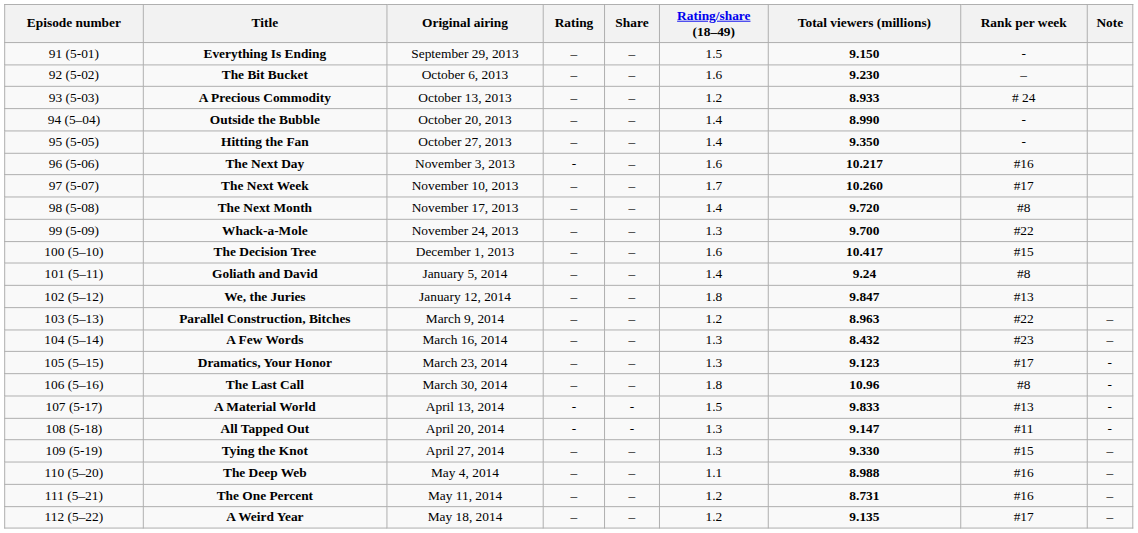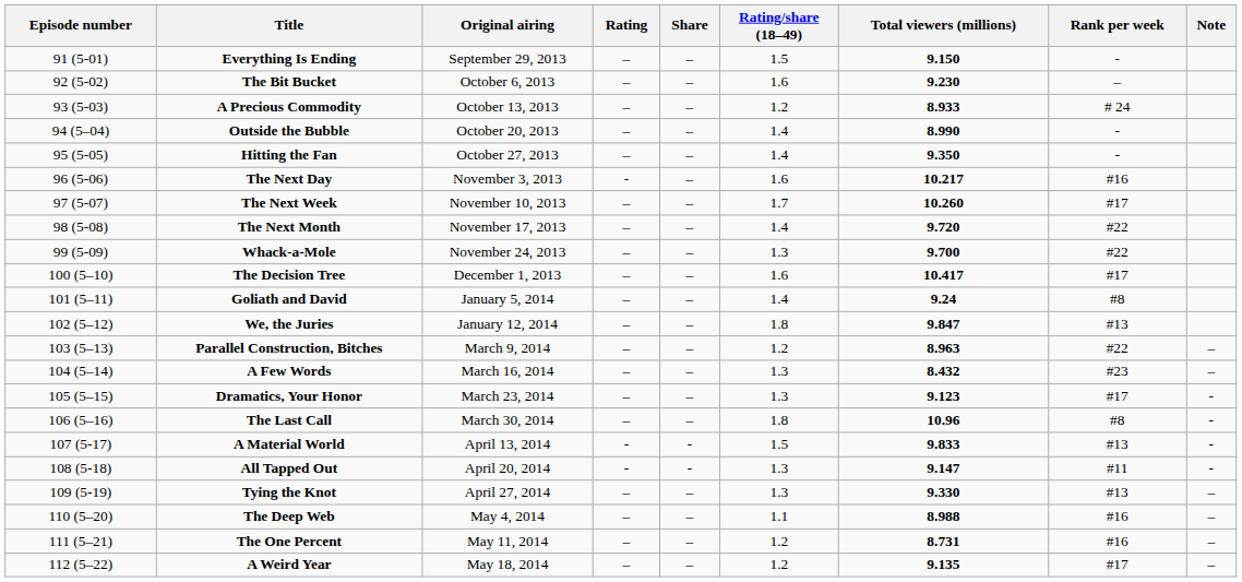 <table class="wikitable" style="font-size:90%; text-align:center; width: 96%; margin-left: auto; margin-right: auto;">
 <tr>
 <th>Episode number</th>
 <th>Title</th>
 <th>Original airing</th>
 <th>Rating</th>
 <th>Share</th>
 <th><a href='#'>Rating/share</a><br>(18–49)</th>
 <th>Total viewers (millions)</th>
 <th>Rank per week</th>
 <th>Note</th>
 </tr>
 <tr>
 <td>91 (5-01)</td>
 <td><strong>Everything Is Ending</strong></td>
 <td>September 29, 2013</td>
 <td>–</td>
 <td>–</td>
 <td>1.5</td>
 <td><strong>9.150</strong></td>
 <td>-</td>
 <td> </td>
 </tr>
 <tr>
 <td>92 (5-02)</td>
 <td><strong>The Bit Bucket</strong></td>
 <td>October 6, 2013</td>
 <td>–</td>
 <td>–</td>
 <td>1.6</td>
 <td><strong>9.230</strong></td>
 <td>–</td>
 <td> </td>
 </tr>
 <tr>
 <td>93 (5-03)</td>
 <td><strong>A Precious Commodity</strong></td>
 <td>October 13, 2013</td>
 <td>–</td>
 <td>–</td>
 <td>1.2</td>
 <td><strong>8.933</strong></td>
 <td># 24</td>
 <td></td>
 </tr>
 <tr>
 <td>94 (5–04)</td>
 <td><strong>Outside the Bubble</strong></td>
 <td>October 20, 2013</td>
 <td>–</td>
 <td>–</td>
 <td>1.4</td>
 <td><strong>8.990</strong></td>
 <td>-</td>
 <td></td>
 </tr>
 <tr>
 <td>95 (5-05)</td>
 <td><strong>Hitting the Fan</strong></td>
 <td>October 27, 2013</td>
 <td>–</td>
 <td>–</td>
 <td>1.4</td>
 <td><strong>9.350</strong></td>
 <td>-</td>
 <td></td>
 </tr>
 <tr>
 <td>96 (5-06)</td>
 <td><strong>The Next Day</strong></td>
 <td>November 3, 2013</td>
 <td>-</td>
 <td>–</td>
 <td>1.6</td>
 <td><strong>10.217</strong></td>
 <td>#16</td>
 <td></td>
 </tr>
 <tr>
 <td>97 (5-07)</td>
 <td><strong>The Next Week</strong></td>
 <td>November 10, 2013</td>
 <td>–</td>
 <td>–</td>
 <td>1.7</td>
 <td><strong>10.260</strong></td>
 <td>#17</td>
 <td></td>
 </tr>
 <tr>
 <td>98 (5-08)</td>
 <td><strong>The Next Month</strong></td>
 <td>November 17, 2013</td>
 <td>–</td>
 <td>–</td>
 <td>1.4</td>
 <td><strong>9.720</strong></td>
-<td>#8</td>
+<td>#22</td>
 <td></td>
 </tr>
 <tr>
 <td>99 (5-09)</td>
 <td><strong>Whack-a-Mole</strong></td>
 <td>November 24, 2013</td>
 <td>–</td>
 <td>–</td>
 <td>1.3</td>
 <td><strong>9.700</strong></td>
 <td>#22</td>
 <td></td>
 </tr>
 <tr>
 <td>100 (5–10)</td>
 <td><strong>The Decision Tree</strong></td>
 <td>December 1, 2013</td>
 <td>–</td>
 <td>–</td>
 <td>1.6</td>
 <td><strong>10.417</strong></td>
-<td>#15</td>
+<td>#17</td>
 <td></td>
 </tr>
 <tr>
 <td>101 (5–11)</td>
 <td><strong>Goliath and David</strong></td>
 <td>January 5, 2014</td>
 <td>–</td>
 <td>–</td>
 <td>1.4</td>
 <td><strong>9.24</strong></td>
 <td>#8</td>
 <td></td>
 </tr>
 <tr>
 <td>102 (5–12)</td>
 <td><strong>We, the Juries</strong></td>
 <td>January 12, 2014</td>
 <td>–</td>
 <td>–</td>
 <td>1.8</td>
 <td><strong>9.847</strong></td>
 <td>#13</td>
 <td> </td>
 </tr>
 <tr>
 <td>103 (5–13)</td>
 <td><strong>Parallel Construction, Bitches</strong></td>
 <td>March 9, 2014</td>
 <td>–</td>
 <td>–</td>
 <td>1.2</td>
 <td><strong>8.963</strong></td>
 <td>#22</td>
 <td>–</td>
 </tr>
 <tr>
 <td>104 (5–14)</td>
 <td><strong>A Few Words</strong></td>
 <td>March 16, 2014</td>
 <td>–</td>
 <td>–</td>
 <td>1.3</td>
 <td><strong>8.432</strong></td>
 <td>#23</td>
 <td>–</td>
 </tr>
 <tr>
 <td>105 (5–15)</td>
 <td><strong>Dramatics, Your Honor</strong></td>
 <td>March 23, 2014</td>
 <td>–</td>
 <td>–</td>
 <td>1.3</td>
 <td><strong>9.123</strong></td>
 <td>#17</td>
 <td>-</td>
 </tr>
 <tr>
 <td>106 (5–16)</td>
 <td><strong>The Last Call</strong></td>
 <td>March 30, 2014</td>
 <td>–</td>
 <td>–</td>
 <td>1.8</td>
 <td><strong>10.96</strong></td>
 <td>#8</td>
 <td>-</td>
 </tr>
 <tr>
 <td>107 (5-17)</td>
 <td><strong>A Material World</strong></td>
 <td>April 13, 2014</td>
 <td>-</td>
 <td>-</td>
 <td>1.5</td>
 <td><strong>9.833</strong></td>
 <td>#13</td>
 <td>-</td>
 </tr>
 <tr>
 <td>108 (5-18)</td>
 <td><strong>All Tapped Out</strong></td>
 <td>April 20, 2014</td>
 <td>-</td>
 <td>-</td>
 <td>1.3</td>
 <td><strong>9.147</strong></td>
 <td>#11</td>
 <td>-</td>
 </tr>
 <tr>
 <td>109 (5-19)</td>
 <td><strong>Tying the Knot</strong></td>
 <td>April 27, 2014</td>
 <td>–</td>
 <td>–</td>
 <td>1.3</td>
 <td><strong>9.330</strong></td>
-<td>#15</td>
+<td>#13</td>
 <td>–</td>
 </tr>
 <tr>
 <td>110 (5–20)</td>
 <td><strong>The Deep Web</strong></td>
 <td>May 4, 2014</td>
 <td>–</td>
 <td>–</td>
 <td>1.1</td>
 <td><strong>8.988</strong></td>
 <td>#16</td>
 <td>–</td>
 </tr>
 <tr>
 <td>111 (5–21)</td>
 <td><strong>The One Percent</strong></td>
 <td>May 11, 2014</td>
 <td>–</td>
 <td>–</td>
 <td>1.2</td>
 <td><strong>8.731</strong></td>
 <td>#16</td>
 <td>–</td>
 </tr>
 <tr>
 <td>112 (5–22)</td>
 <td><strong>A Weird Year</strong></td>
 <td>May 18, 2014</td>
 <td>–</td>
 <td>–</td>
 <td>1.2</td>
 <td><strong>9.135</strong></td>
 <td>#17</td>
 <td>–</td>
 </tr>
 </table>
